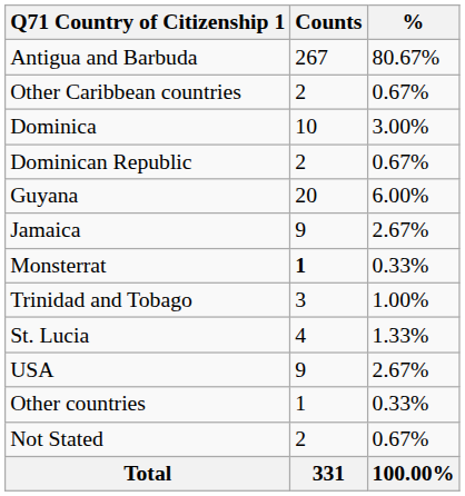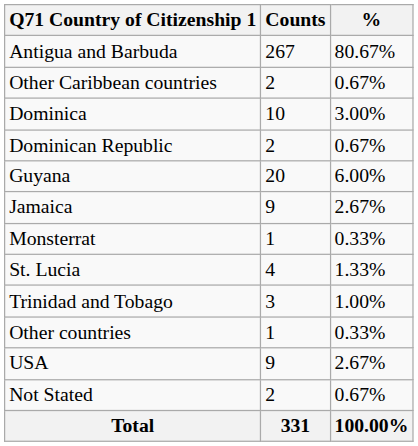 <table class="wikitable sortable">
 <tr>
 <th>Q71 Country of Citizenship 1</th>
 <th>Counts</th>
 <th>%</th>
 </tr>
 <tr>
 <td>Antigua and Barbuda</td>
 <td>267</td>
 <td>80.67%</td>
 </tr>
 <tr>
 <td>Other Caribbean countries</td>
 <td>2</td>
 <td>0.67%</td>
 </tr>
 <tr>
 <td>Dominica</td>
 <td>10</td>
 <td>3.00%</td>
 </tr>
 <tr>
 <td>Dominican Republic</td>
 <td>2</td>
 <td>0.67%</td>
 </tr>
 <tr>
 <td>Guyana</td>
 <td>20</td>
 <td>6.00%</td>
 </tr>
 <tr>
 <td>Jamaica</td>
 <td>9</td>
 <td>2.67%</td>
 </tr>
 <tr>
 <td>Monsterrat</td>
-<td><strong>1</strong></td>
+<td>1</td>
 <td>0.33%</td>
+</tr>
+<tr>
+<td>St. Lucia</td>
+<td>4</td>
+<td>1.33%</td>
 </tr>
 <tr>
 <td>Trinidad and Tobago</td>
 <td>3</td>
 <td>1.00%</td>
 </tr>
 <tr>
-<td>St. Lucia</td>
-<td>4</td>
-<td>1.33%</td>
+<td>Other countries</td>
+<td>1</td>
+<td>0.33%</td>
 </tr>
 <tr>
 <td>USA</td>
 <td>9</td>
 <td>2.67%</td>
-</tr>
-<tr>
-<td>Other countries</td>
-<td>1</td>
-<td>0.33%</td>
 </tr>
 <tr>
 <td>Not Stated</td>
 <td>2</td>
 <td>0.67%</td>
 </tr>
 <tr>
 <th>Total</th>
 <th>331</th>
 <th>100.00%</th>
 </tr>
 </table>
